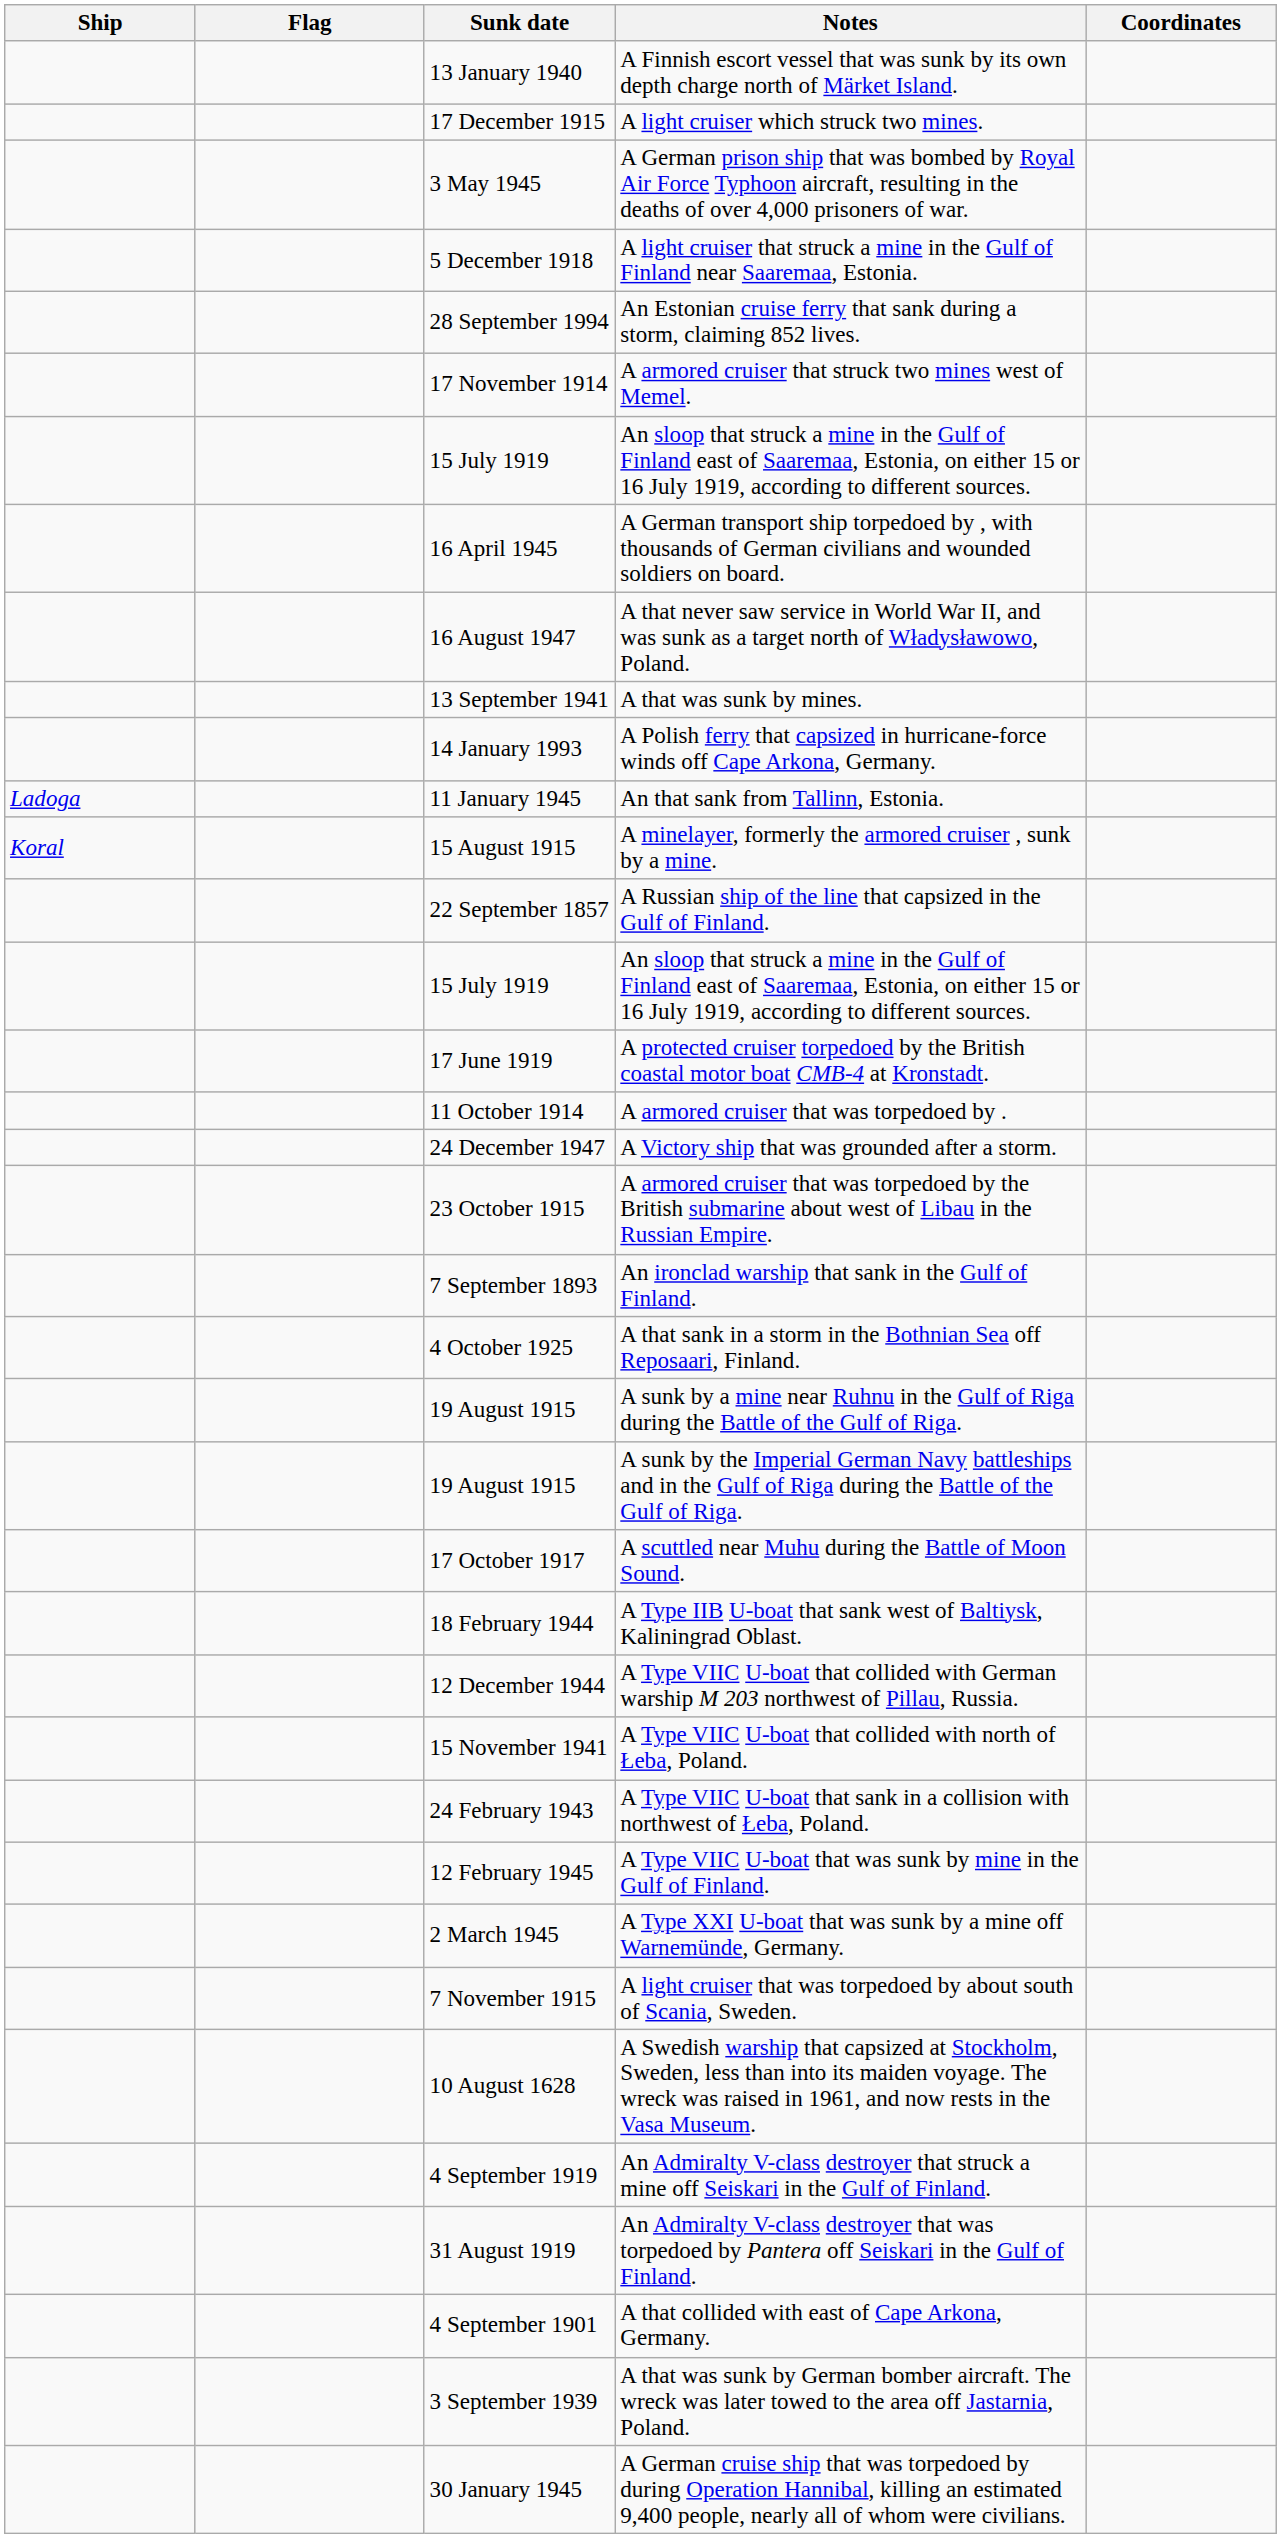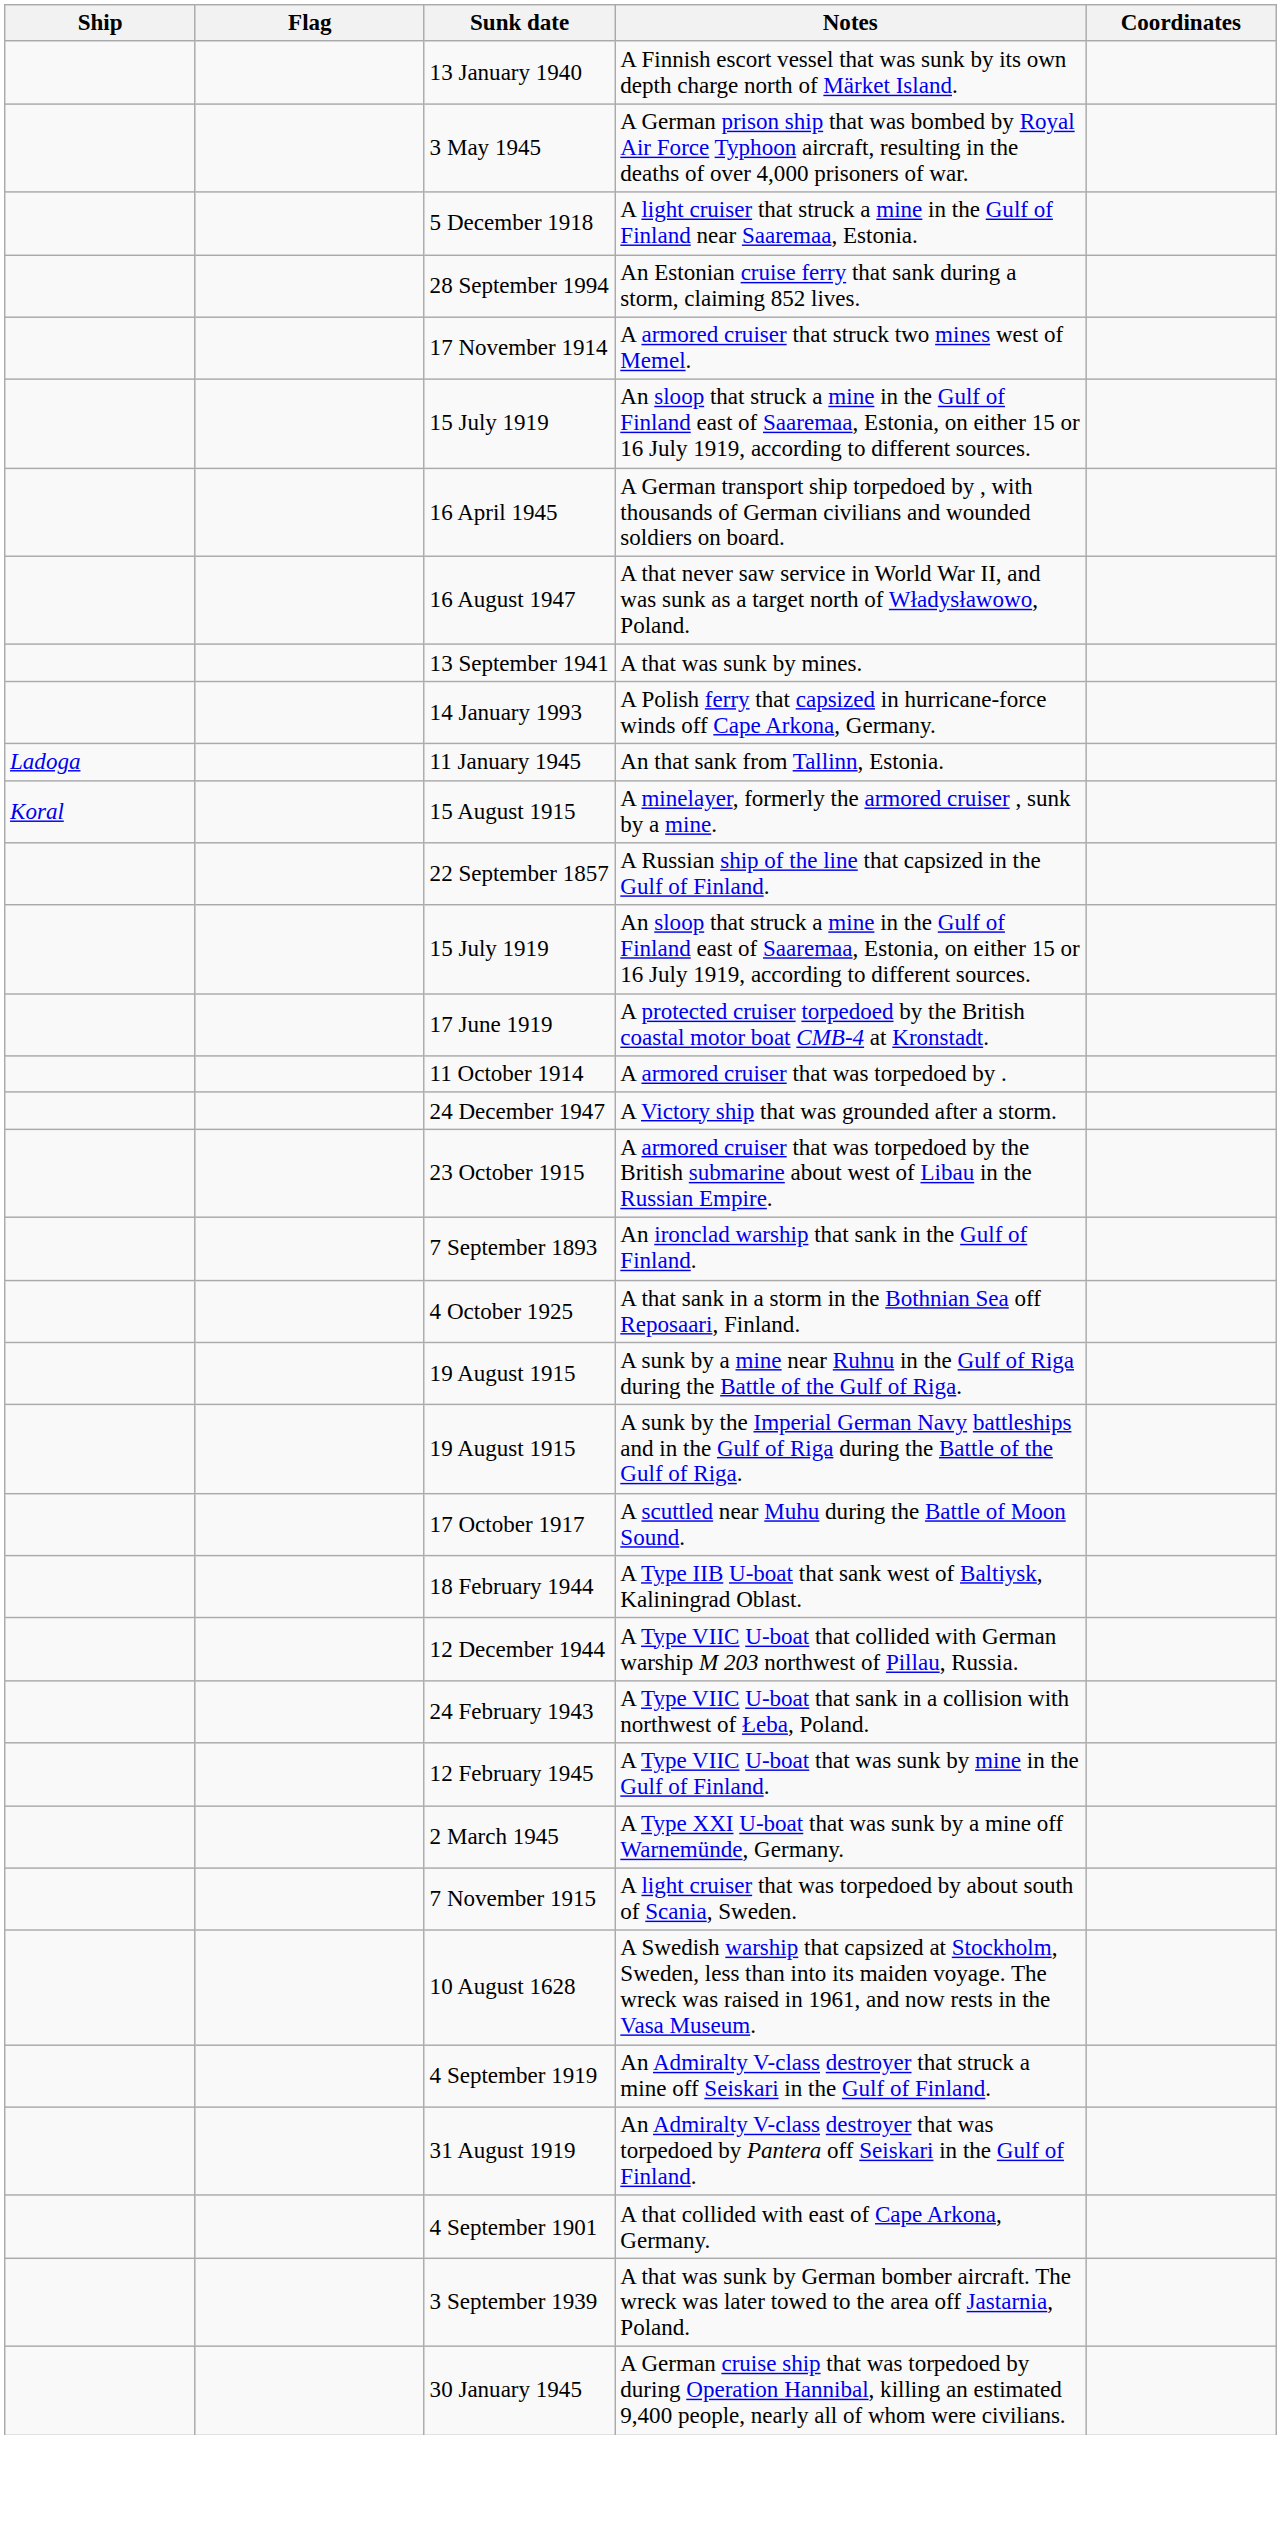 <table class="wikitable sortable" style="width:100%" |>
 <tr>
 <th width="15%">Ship</th>
 <th width="18%">Flag</th>
 <th width="15%" align="right">Sunk date</th>
 <th width="37%">Notes</th>
 <th width="15%">Coordinates</th>
 </tr>
 <tr>
 <td></td>
 <td></td>
 <td>13 January 1940</td>
 <td>A Finnish escort vessel that was sunk by its own depth charge north of <a href='#'>Märket Island</a>.</td>
-<td></td>
-</tr>
-<tr>
-<td></td>
-<td></td>
-<td>17 December 1915</td>
-<td>A  <a href='#'>light cruiser</a> which struck two <a href='#'>mines</a>.</td>
 <td></td>
 </tr>
 <tr>
 <td></td>
 <td></td>
 <td>3 May 1945</td>
 <td>A German <a href='#'>prison ship</a> that was bombed by <a href='#'>Royal Air Force</a> <a href='#'>Typhoon</a> aircraft, resulting in the deaths of over 4,000 prisoners of war.</td>
 <td></td>
 </tr>
 <tr>
 <td></td>
 <td></td>
 <td>5 December 1918</td>
 <td>A  <a href='#'>light cruiser</a> that struck a <a href='#'>mine</a> in the <a href='#'>Gulf of Finland</a> near <a href='#'>Saaremaa</a>, Estonia.</td>
 <td></td>
 </tr>
 <tr>
 <td></td>
 <td></td>
 <td>28 September 1994</td>
 <td>An Estonian <a href='#'>cruise ferry</a> that sank during a storm, claiming 852 lives.</td>
 <td></td>
 </tr>
 <tr>
 <td></td>
 <td></td>
 <td>17 November 1914</td>
 <td>A  <a href='#'>armored cruiser</a> that struck two <a href='#'>mines</a>  west of <a href='#'>Memel</a>.</td>
 <td></td>
 </tr>
 <tr>
 <td></td>
 <td></td>
 <td>15 July 1919</td>
 <td>An  <a href='#'>sloop</a> that struck a <a href='#'>mine</a> in the <a href='#'>Gulf of Finland</a> east of <a href='#'>Saaremaa</a>, Estonia, on either 15 or 16 July 1919, according to different sources.</td>
 <td></td>
 </tr>
 <tr>
 <td></td>
 <td></td>
 <td>16 April 1945</td>
 <td>A German transport ship torpedoed by , with thousands of German civilians and wounded soldiers on board.</td>
 <td></td>
 </tr>
 <tr>
 <td></td>
 <td></td>
 <td>16 August 1947</td>
 <td>A  that never saw service in World War II, and was sunk as a target north of <a href='#'>Władysławowo</a>, Poland.</td>
 <td></td>
 </tr>
 <tr>
 <td></td>
 <td></td>
 <td>13 September 1941</td>
 <td>A  that was sunk by mines.</td>
 <td></td>
 </tr>
 <tr>
 <td></td>
 <td></td>
 <td>14 January 1993</td>
 <td>A Polish <a href='#'>ferry</a> that <a href='#'>capsized</a> in hurricane-force winds off <a href='#'>Cape Arkona</a>, Germany.</td>
 <td></td>
 </tr>
 <tr>
 <td><em><a href='#'>Ladoga</a></em></td>
 <td></td>
 <td>11 January 1945</td>
 <td>An  that sank  from <a href='#'>Tallinn</a>, Estonia.</td>
 <td></td>
 </tr>
 <tr>
 <td><a href='#'><em>Koral</em></a></td>
 <td></td>
 <td>15 August 1915</td>
 <td>A <a href='#'>minelayer</a>, formerly the <a href='#'>armored cruiser</a> , sunk by a <a href='#'>mine</a>.</td>
 <td></td>
 </tr>
 <tr>
 <td></td>
 <td></td>
 <td>22 September 1857</td>
 <td>A Russian <a href='#'>ship of the line</a> that capsized in the <a href='#'>Gulf of Finland</a>.</td>
 <td></td>
 </tr>
 <tr>
 <td></td>
 <td></td>
 <td>15 July 1919</td>
 <td>An  <a href='#'>sloop</a> that struck a <a href='#'>mine</a> in the <a href='#'>Gulf of Finland</a> east of <a href='#'>Saaremaa</a>, Estonia, on either 15 or 16 July 1919, according to different sources.</td>
 <td></td>
 </tr>
 <tr>
 <td></td>
 <td></td>
 <td>17 June 1919</td>
 <td>A  <a href='#'>protected cruiser</a> <a href='#'>torpedoed</a> by the British <a href='#'>coastal motor boat</a> <a href='#'><em>CMB-4</em></a> at <a href='#'>Kronstadt</a>.</td>
 <td></td>
 </tr>
 <tr>
 <td></td>
 <td></td>
 <td>11 October 1914</td>
 <td>A  <a href='#'>armored cruiser</a> that was torpedoed by .</td>
 <td></td>
 </tr>
 <tr>
 <td></td>
 <td></td>
 <td>24 December 1947</td>
 <td>A <a href='#'>Victory ship</a> that was grounded after a storm.</td>
 <td></td>
 </tr>
 <tr>
 <td></td>
 <td></td>
 <td>23 October 1915</td>
 <td>A  <a href='#'>armored cruiser</a> that was torpedoed by the British <a href='#'>submarine</a>  about  west of <a href='#'>Libau</a> in the <a href='#'>Russian Empire</a>.</td>
 <td></td>
 </tr>
 <tr>
 <td></td>
 <td></td>
 <td>7 September 1893</td>
 <td>An <a href='#'>ironclad warship</a> that sank in the <a href='#'>Gulf of Finland</a>.</td>
 <td></td>
 </tr>
 <tr>
 <td></td>
 <td></td>
 <td>4 October 1925</td>
 <td>A  that sank in a storm in the <a href='#'>Bothnian Sea</a> off <a href='#'>Reposaari</a>, Finland.</td>
 <td></td>
 </tr>
 <tr>
 <td></td>
 <td></td>
 <td>19 August 1915</td>
 <td>A  sunk by a <a href='#'>mine</a> near <a href='#'>Ruhnu</a> in the <a href='#'>Gulf of Riga</a> during the <a href='#'>Battle of the Gulf of Riga</a>.</td>
 <td></td>
 </tr>
 <tr>
 <td></td>
 <td></td>
 <td>19 August 1915</td>
 <td>A  sunk by the <a href='#'>Imperial German Navy</a> <a href='#'>battleships</a>  and  in the <a href='#'>Gulf of Riga</a> during the <a href='#'>Battle of the Gulf of Riga</a>.</td>
 </tr>
 <tr>
 <td></td>
 <td></td>
 <td>17 October 1917</td>
 <td>A  <a href='#'>scuttled</a> near <a href='#'>Muhu</a> during the <a href='#'>Battle of Moon Sound</a>.</td>
 <td></td>
 </tr>
 <tr>
 <td></td>
 <td></td>
 <td>18 February 1944</td>
 <td>A <a href='#'>Type IIB</a> <a href='#'>U-boat</a> that sank west of <a href='#'>Baltiysk</a>, Kaliningrad Oblast.</td>
 <td></td>
 </tr>
 <tr>
 <td></td>
 <td></td>
 <td>12 December 1944</td>
 <td>A <a href='#'>Type VIIC</a> <a href='#'>U-boat</a> that collided with German warship <em>M 203</em> northwest of <a href='#'>Pillau</a>, Russia.</td>
 <td></td>
 </tr>
 <tr>
 <td></td>
 <td></td>
-<td>15 November 1941</td>
-<td>A <a href='#'>Type VIIC</a> <a href='#'>U-boat</a> that collided with  north of <a href='#'>Łeba</a>, Poland.</td>
-<td></td>
-</tr>
-<tr>
-<td></td>
-<td></td>
 <td>24 February 1943</td>
 <td>A <a href='#'>Type VIIC</a> <a href='#'>U-boat</a> that sank in a collision with  northwest of <a href='#'>Łeba</a>, Poland.</td>
 <td></td>
 </tr>
 <tr>
 <td></td>
 <td></td>
 <td>12 February 1945</td>
 <td>A <a href='#'>Type VIIC</a> <a href='#'>U-boat</a> that was sunk by <a href='#'>mine</a> in the <a href='#'>Gulf of Finland</a>.</td>
 <td></td>
 </tr>
 <tr>
 <td></td>
 <td></td>
 <td>2 March 1945</td>
 <td>A <a href='#'>Type XXI</a> <a href='#'>U-boat</a> that was sunk by a mine off <a href='#'>Warnemünde</a>, Germany.</td>
 <td></td>
 </tr>
 <tr>
 <td></td>
 <td></td>
 <td>7 November 1915</td>
 <td>A  <a href='#'>light cruiser</a> that was torpedoed by  about  south of <a href='#'>Scania</a>, Sweden.</td>
 <td></td>
 </tr>
 <tr>
 <td></td>
 <td></td>
 <td>10 August 1628</td>
 <td>A Swedish <a href='#'>warship</a> that capsized at <a href='#'>Stockholm</a>, Sweden, less than  into its maiden voyage. The wreck was raised in 1961, and now rests in the <a href='#'>Vasa Museum</a>.</td>
 <td></td>
 </tr>
 <tr>
 <td></td>
 <td></td>
 <td>4 September 1919</td>
 <td>An <a href='#'>Admiralty V-class</a> <a href='#'>destroyer</a> that struck a mine off <a href='#'>Seiskari</a> in the <a href='#'>Gulf of Finland</a>.</td>
 <td></td>
 </tr>
 <tr>
 <td></td>
 <td></td>
 <td>31 August 1919</td>
 <td>An <a href='#'>Admiralty V-class</a> <a href='#'>destroyer</a> that was torpedoed by <em>Pantera</em> off <a href='#'>Seiskari</a> in the <a href='#'>Gulf of Finland</a>.</td>
 <td></td>
 </tr>
 <tr>
 <td></td>
 <td></td>
 <td>4 September 1901</td>
 <td>A  that collided with  east of <a href='#'>Cape Arkona</a>, Germany.</td>
 <td></td>
 </tr>
 <tr>
 <td></td>
 <td></td>
 <td>3 September 1939</td>
 <td>A  that was sunk by German bomber aircraft. The wreck was later towed to the area off <a href='#'>Jastarnia</a>, Poland.</td>
 <td></td>
 </tr>
 <tr>
 <td></td>
 <td></td>
 <td>30 January 1945</td>
 <td>A German <a href='#'>cruise ship</a> that was torpedoed by  during <a href='#'>Operation Hannibal</a>, killing an estimated 9,400 people, nearly all of whom were civilians.</td>
 <td></td>
 </tr>
 </table>
